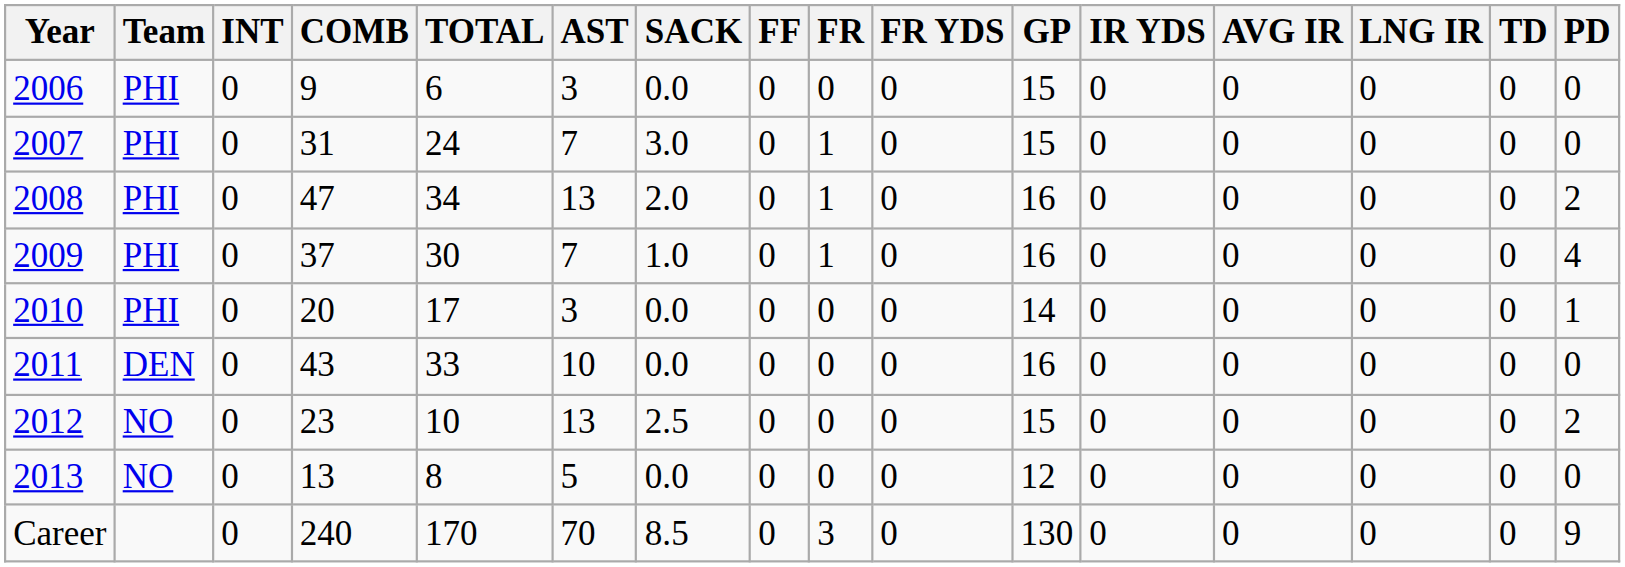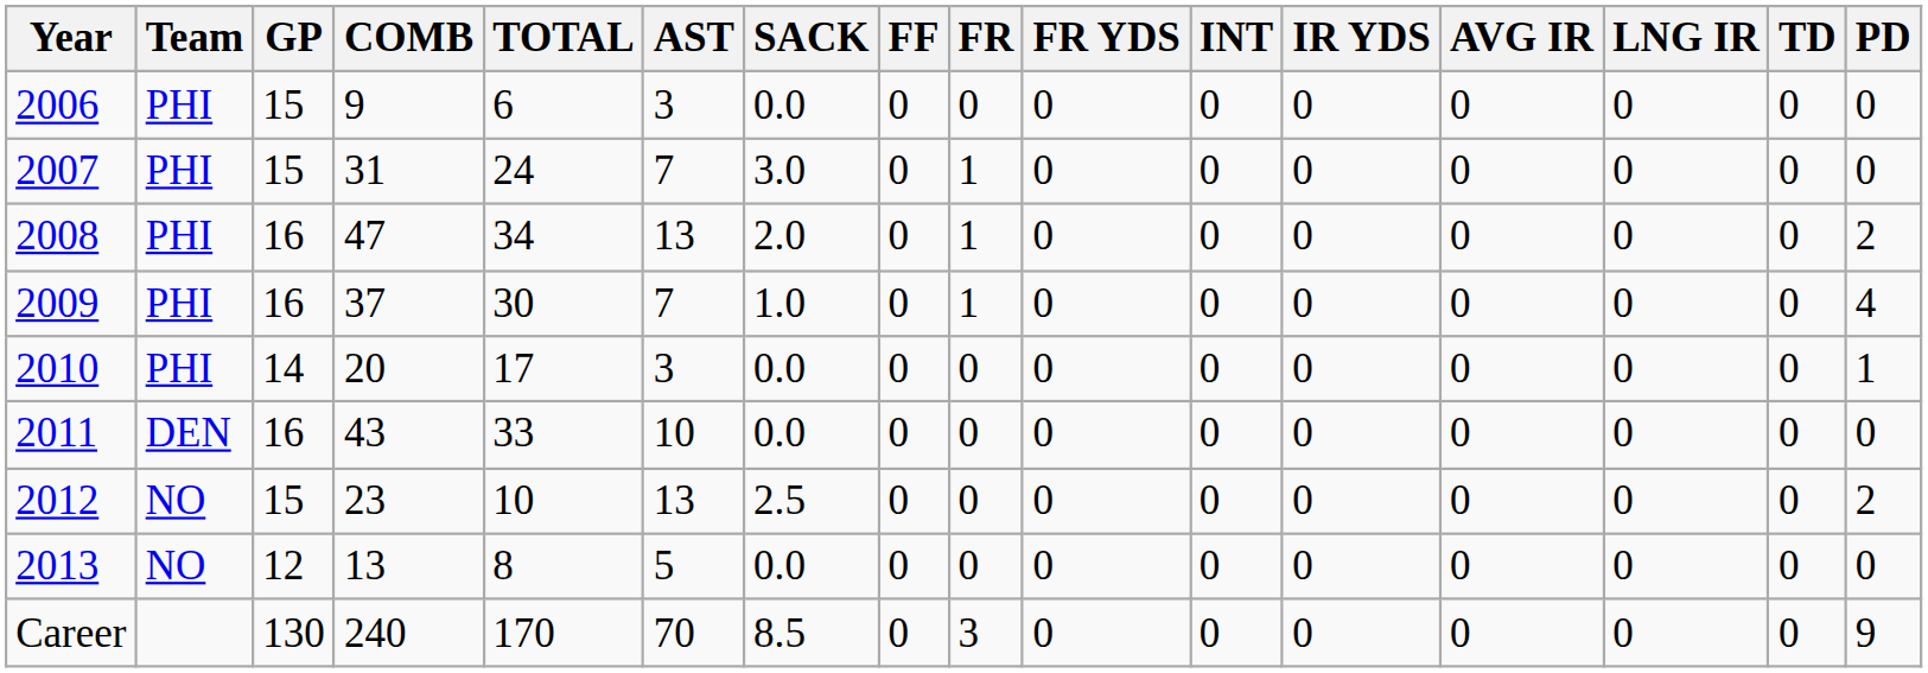 <table class="wikitable">
 <tr>
 <th>Year</th>
 <th>Team</th>
-<th>INT</th>
+<th>GP</th>
 <th>COMB</th>
 <th>TOTAL</th>
 <th>AST</th>
 <th>SACK</th>
 <th>FF</th>
 <th>FR</th>
 <th>FR YDS</th>
-<th>GP</th>
+<th>INT</th>
 <th>IR YDS</th>
 <th>AVG IR</th>
 <th>LNG IR</th>
 <th>TD</th>
 <th>PD</th>
 </tr>
 <tr>
 <td><a href='#'>2006</a></td>
 <td><a href='#'>PHI</a></td>
-<td>0</td>
+<td>15</td>
 <td>9</td>
 <td>6</td>
 <td>3</td>
 <td>0.0</td>
 <td>0</td>
 <td>0</td>
 <td>0</td>
-<td>15</td>
+<td>0</td>
 <td>0</td>
 <td>0</td>
 <td>0</td>
 <td>0</td>
 <td>0</td>
 </tr>
 <tr>
 <td><a href='#'>2007</a></td>
 <td><a href='#'>PHI</a></td>
-<td>0</td>
+<td>15</td>
 <td>31</td>
 <td>24</td>
 <td>7</td>
 <td>3.0</td>
 <td>0</td>
 <td>1</td>
 <td>0</td>
-<td>15</td>
+<td>0</td>
 <td>0</td>
 <td>0</td>
 <td>0</td>
 <td>0</td>
 <td>0</td>
 </tr>
 <tr>
 <td><a href='#'>2008</a></td>
 <td><a href='#'>PHI</a></td>
-<td>0</td>
+<td>16</td>
 <td>47</td>
 <td>34</td>
 <td>13</td>
 <td>2.0</td>
 <td>0</td>
 <td>1</td>
 <td>0</td>
-<td>16</td>
+<td>0</td>
 <td>0</td>
 <td>0</td>
 <td>0</td>
 <td>0</td>
 <td>2</td>
 </tr>
 <tr>
 <td><a href='#'>2009</a></td>
 <td><a href='#'>PHI</a></td>
-<td>0</td>
+<td>16</td>
 <td>37</td>
 <td>30</td>
 <td>7</td>
 <td>1.0</td>
 <td>0</td>
 <td>1</td>
 <td>0</td>
-<td>16</td>
+<td>0</td>
 <td>0</td>
 <td>0</td>
 <td>0</td>
 <td>0</td>
 <td>4</td>
 </tr>
 <tr>
 <td><a href='#'>2010</a></td>
 <td><a href='#'>PHI</a></td>
-<td>0</td>
+<td>14</td>
 <td>20</td>
 <td>17</td>
 <td>3</td>
 <td>0.0</td>
 <td>0</td>
 <td>0</td>
 <td>0</td>
-<td>14</td>
+<td>0</td>
 <td>0</td>
 <td>0</td>
 <td>0</td>
 <td>0</td>
 <td>1</td>
 </tr>
 <tr>
 <td><a href='#'>2011</a></td>
 <td><a href='#'>DEN</a></td>
-<td>0</td>
+<td>16</td>
 <td>43</td>
 <td>33</td>
 <td>10</td>
 <td>0.0</td>
 <td>0</td>
 <td>0</td>
 <td>0</td>
-<td>16</td>
+<td>0</td>
 <td>0</td>
 <td>0</td>
 <td>0</td>
 <td>0</td>
 <td>0</td>
 </tr>
 <tr>
 <td><a href='#'>2012</a></td>
 <td><a href='#'>NO</a></td>
-<td>0</td>
+<td>15</td>
 <td>23</td>
 <td>10</td>
 <td>13</td>
 <td>2.5</td>
 <td>0</td>
 <td>0</td>
 <td>0</td>
-<td>15</td>
+<td>0</td>
 <td>0</td>
 <td>0</td>
 <td>0</td>
 <td>0</td>
 <td>2</td>
 </tr>
 <tr>
 <td><a href='#'>2013</a></td>
 <td><a href='#'>NO</a></td>
-<td>0</td>
+<td>12</td>
 <td>13</td>
 <td>8</td>
 <td>5</td>
 <td>0.0</td>
 <td>0</td>
 <td>0</td>
 <td>0</td>
-<td>12</td>
+<td>0</td>
 <td>0</td>
 <td>0</td>
 <td>0</td>
 <td>0</td>
 <td>0</td>
 </tr>
 <tr>
 <td>Career</td>
 <td></td>
-<td>0</td>
+<td>130</td>
 <td>240</td>
 <td>170</td>
 <td>70</td>
 <td>8.5</td>
 <td>0</td>
 <td>3</td>
 <td>0</td>
-<td>130</td>
+<td>0</td>
 <td>0</td>
 <td>0</td>
 <td>0</td>
 <td>0</td>
 <td>9</td>
 </tr>
 </table>
